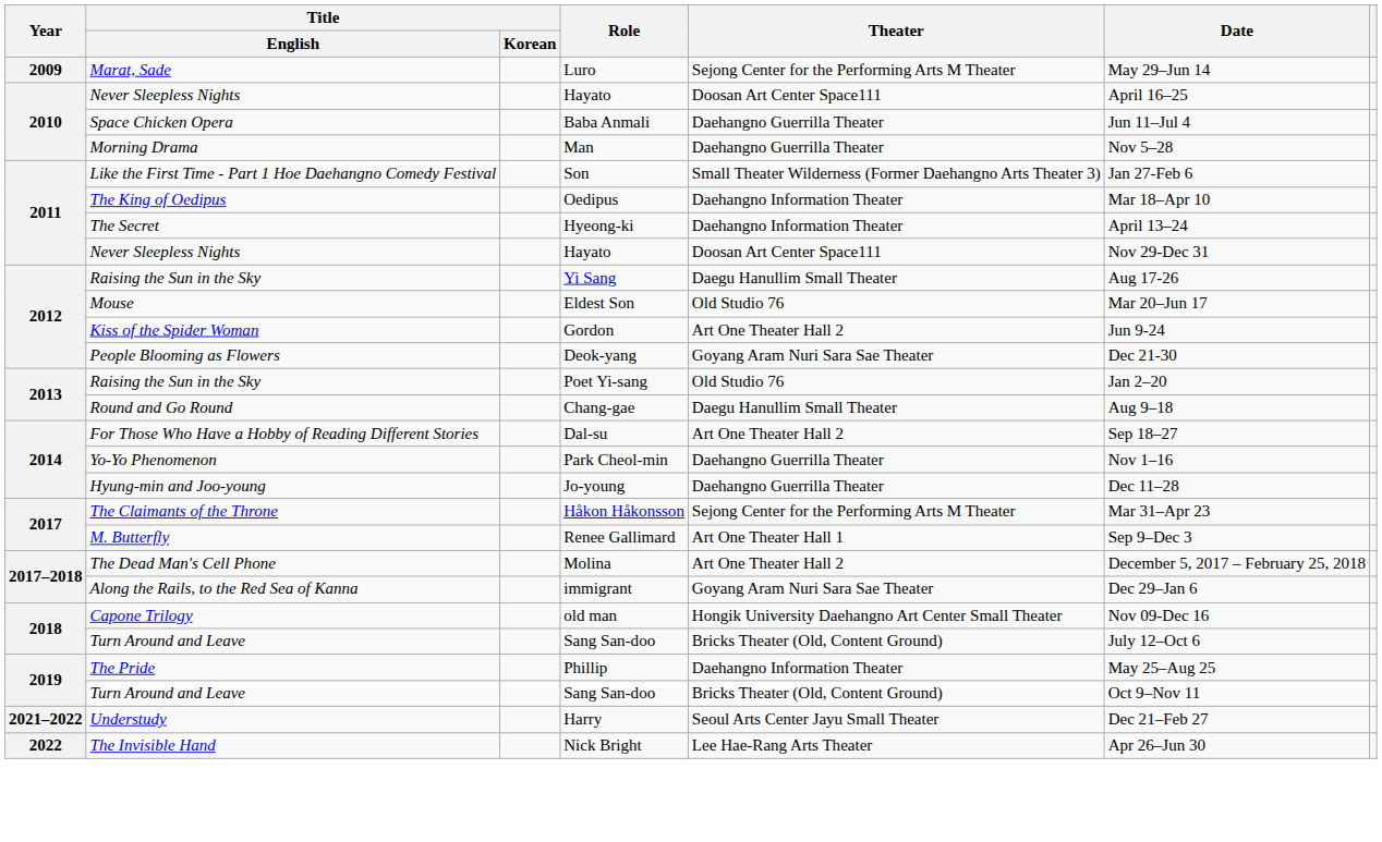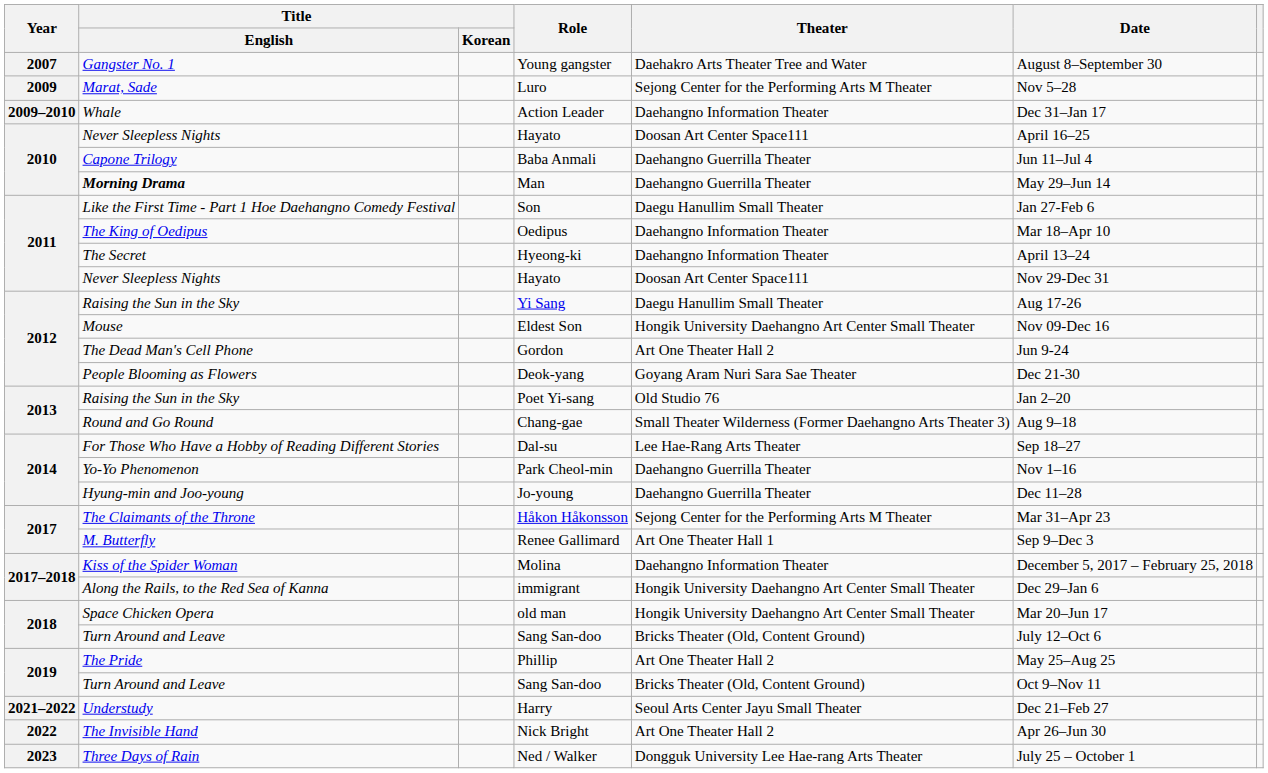 <table class="wikitable plainrowheaders sortable">
 <tr>
 <th scope="col" rowspan="2">Year</th>
 <th scope="col" colspan="2">Title</th>
 <th scope="col" rowspan="2">Role</th>
 <th scope="col" rowspan="2">Theater</th>
 <th scope="col" rowspan="2">Date</th>
 <th scope="col" rowspan="2" class="unsortable"></th>
 </tr>
 <tr>
 <th>English</th>
 <th>Korean</th>
 </tr>
 <tr>
+<th scope="row">2007</th>
+<td><em><a href='#'>Gangster No. 1</a></em></td>
+<td></td>
+<td>Young gangster</td>
+<td>Daehakro Arts Theater Tree and Water</td>
+<td>August 8–September 30</td>
+<td style="text-align:center"></td>
+</tr>
+<tr>
 <th scope="row">2009</th>
 <td><em><a href='#'>Marat, Sade</a></em></td>
 <td></td>
 <td>Luro</td>
 <td>Sejong Center for the Performing Arts M Theater</td>
-<td>May 29–Jun 14</td>
+<td>Nov 5–28</td>
+<td style="text-align:center"></td>
+</tr>
+<tr>
+<th scope="row">2009–2010</th>
+<td><em>Whale</em></td>
+<td></td>
+<td>Action Leader</td>
+<td>Daehangno Information Theater</td>
+<td>Dec 31–Jan 17</td>
 <td style="text-align:center"></td>
 </tr>
 <tr>
 <th scope="row" rowspan="3">2010</th>
 <td><em>Never Sleepless Nights</em></td>
 <td></td>
 <td>Hayato</td>
 <td>Doosan Art Center Space111</td>
 <td>April 16–25</td>
 <td style="text-align:center"></td>
 </tr>
 <tr>
-<td><em>Space Chicken Opera</em></td>
+<td><em><a href='#'>Capone Trilogy</a></em></td>
 <td></td>
 <td>Baba Anmali</td>
 <td>Daehangno Guerrilla Theater</td>
 <td>Jun 11–Jul 4</td>
 <td style="text-align:center"></td>
 </tr>
 <tr>
-<td><em>Morning Drama</em></td>
+<td><strong><em>Morning Drama</em></strong></td>
 <td></td>
 <td>Man</td>
 <td>Daehangno Guerrilla Theater</td>
-<td>Nov 5–28</td>
+<td>May 29–Jun 14</td>
 <td style="text-align:center"></td>
 </tr>
 <tr>
 <th scope="row" rowspan="4">2011</th>
 <td><em>Like the First Time - Part 1 Hoe Daehangno Comedy Festival</em></td>
 <td></td>
 <td>Son</td>
-<td>Small Theater Wilderness (Former Daehangno Arts Theater 3)</td>
+<td>Daegu Hanullim Small Theater</td>
 <td>Jan 27-Feb 6</td>
 <td style="text-align:center"></td>
 </tr>
 <tr>
 <td><em><a href='#'>The King of Oedipus</a></em></td>
 <td></td>
 <td>Oedipus</td>
 <td>Daehangno Information Theater</td>
 <td>Mar 18–Apr 10</td>
 <td style="text-align:center"></td>
 </tr>
 <tr>
 <td><em>The Secret</em></td>
 <td></td>
 <td>Hyeong-ki</td>
 <td>Daehangno Information Theater</td>
 <td>April 13–24</td>
 <td style="text-align:center"></td>
 </tr>
 <tr>
 <td><em>Never Sleepless Nights</em></td>
 <td></td>
 <td>Hayato</td>
 <td>Doosan Art Center Space111</td>
 <td>Nov 29-Dec 31</td>
 <td style="text-align:center"></td>
 </tr>
 <tr>
 <th scope="row" rowspan="4">2012</th>
 <td><em>Raising the Sun in the Sky</em></td>
 <td></td>
 <td><a href='#'>Yi Sang</a></td>
 <td>Daegu Hanullim Small Theater</td>
 <td>Aug 17-26</td>
 <td style="text-align:center"></td>
 </tr>
 <tr>
 <td><em>Mouse</em></td>
 <td></td>
 <td>Eldest Son</td>
-<td>Old Studio 76</td>
-<td>Mar 20–Jun 17</td>
+<td>Hongik University Daehangno Art Center Small Theater</td>
+<td>Nov 09-Dec 16</td>
 <td style="text-align:center"></td>
 </tr>
 <tr>
-<td><em><a href='#'>Kiss of the Spider Woman</a></em></td>
+<td><em>The Dead Man's Cell Phone</em></td>
 <td></td>
 <td>Gordon</td>
 <td>Art One Theater Hall 2</td>
 <td>Jun 9-24</td>
 <td style="text-align:center"></td>
 </tr>
 <tr>
 <td><em>People Blooming as Flowers</em></td>
 <td></td>
 <td>Deok-yang</td>
 <td>Goyang Aram Nuri Sara Sae Theater</td>
 <td>Dec 21-30</td>
 <td style="text-align:center"></td>
 </tr>
 <tr>
 <th scope="row" rowspan="2">2013</th>
 <td><em>Raising the Sun in the Sky</em></td>
 <td></td>
 <td>Poet Yi-sang</td>
 <td>Old Studio 76</td>
 <td>Jan 2–20</td>
 <td style="text-align:center"></td>
 </tr>
 <tr>
 <td><em>Round and Go Round</em></td>
 <td></td>
 <td>Chang-gae</td>
-<td>Daegu Hanullim Small Theater</td>
+<td>Small Theater Wilderness (Former Daehangno Arts Theater 3)</td>
 <td>Aug 9–18</td>
 <td style="text-align:center"></td>
 </tr>
 <tr>
 <th scope="row" rowspan="3">2014</th>
 <td><em>For Those Who Have a Hobby of Reading Different Stories</em></td>
 <td></td>
 <td>Dal-su</td>
-<td>Art One Theater Hall 2</td>
+<td>Lee Hae-Rang Arts Theater</td>
 <td>Sep 18–27</td>
 <td style="text-align:center"></td>
 </tr>
 <tr>
 <td><em>Yo-Yo Phenomenon</em></td>
 <td></td>
 <td>Park Cheol-min</td>
 <td>Daehangno Guerrilla Theater</td>
 <td>Nov 1–16</td>
 <td style="text-align:center"></td>
 </tr>
 <tr>
 <td><em>Hyung-min and Joo-young</em></td>
 <td></td>
 <td>Jo-young</td>
 <td>Daehangno Guerrilla Theater</td>
 <td>Dec 11–28</td>
 <td style="text-align:center"></td>
 </tr>
 <tr>
 <th scope="row" rowspan="2">2017</th>
 <td><em><a href='#'>The Claimants of the Throne</a></em></td>
 <td></td>
 <td><a href='#'>Håkon Håkonsson</a></td>
 <td>Sejong Center for the Performing Arts M Theater</td>
 <td>Mar 31–Apr 23</td>
 <td style="text-align:center"></td>
 </tr>
 <tr>
 <td><em><a href='#'>M. Butterfly</a></em></td>
 <td></td>
 <td>Renee Gallimard</td>
 <td>Art One Theater Hall 1</td>
 <td>Sep 9–Dec 3</td>
 <td style="text-align:center"></td>
 </tr>
 <tr>
 <th scope="row" rowspan="2">2017–2018</th>
-<td><em>The Dead Man's Cell Phone</em></td>
+<td><em><a href='#'>Kiss of the Spider Woman</a></em></td>
 <td></td>
 <td>Molina</td>
-<td>Art One Theater Hall 2</td>
+<td>Daehangno Information Theater</td>
 <td>December 5, 2017 – February 25, 2018</td>
 <td style="text-align:center"></td>
 </tr>
 <tr>
 <td><em>Along the Rails, to the Red Sea of Kanna</em></td>
 <td></td>
 <td>immigrant</td>
-<td>Goyang Aram Nuri Sara Sae Theater</td>
+<td>Hongik University Daehangno Art Center Small Theater</td>
 <td>Dec 29–Jan 6</td>
 <td style="text-align:center"></td>
 </tr>
 <tr>
 <th scope="row" rowspan="2">2018</th>
-<td><em><a href='#'>Capone Trilogy</a></em></td>
+<td><em>Space Chicken Opera</em></td>
 <td></td>
 <td>old man</td>
 <td>Hongik University Daehangno Art Center Small Theater</td>
-<td>Nov 09-Dec 16</td>
+<td>Mar 20–Jun 17</td>
 <td style="text-align:center"></td>
 </tr>
 <tr>
 <td><em>Turn Around and Leave</em></td>
 <td></td>
 <td>Sang San-doo</td>
 <td>Bricks Theater (Old, Content Ground)</td>
 <td>July 12–Oct 6</td>
 <td style="text-align:center"></td>
 </tr>
 <tr>
 <th scope="row" rowspan="2">2019</th>
 <td><em><a href='#'>The Pride</a></em></td>
 <td></td>
 <td>Phillip</td>
-<td>Daehangno Information Theater</td>
+<td>Art One Theater Hall 2</td>
 <td>May 25–Aug 25</td>
 <td style="text-align:center"></td>
 </tr>
 <tr>
 <td><em>Turn Around and Leave</em></td>
 <td></td>
 <td>Sang San-doo</td>
 <td>Bricks Theater (Old, Content Ground)</td>
 <td>Oct 9–Nov 11</td>
 <td style="text-align:center"></td>
 </tr>
 <tr>
 <th scope="row">2021–2022</th>
 <td><em><a href='#'>Understudy</a></em></td>
 <td></td>
 <td>Harry</td>
 <td>Seoul Arts Center Jayu Small Theater</td>
 <td>Dec 21–Feb 27</td>
 <td style="text-align:center"></td>
 </tr>
 <tr>
 <th scope="row">2022</th>
 <td><em><a href='#'>The Invisible Hand</a></em></td>
 <td></td>
 <td>Nick Bright</td>
-<td>Lee Hae-Rang Arts Theater</td>
+<td>Art One Theater Hall 2</td>
 <td>Apr 26–Jun 30</td>
 <td style="text-align:center"></td>
 </tr>
+<tr>
+<th scope="row">2023</th>
+<td><em><a href='#'>Three Days of Rain</a></em></td>
+<td></td>
+<td>Ned / Walker</td>
+<td>Dongguk University Lee Hae-rang Arts Theater</td>
+<td>July 25 – October 1</td>
+<td style="text-align:center"></td>
+</tr>
 </table>
